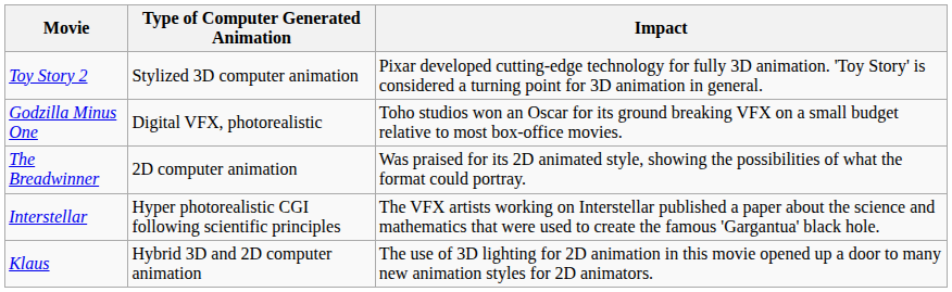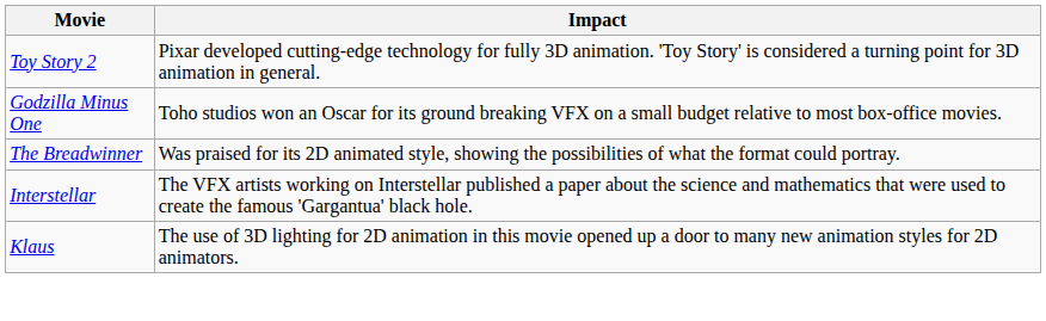 <table class="wikitable">
 <tr>
 <th>Movie</th>
-<th>Type of Computer Generated Animation</th>
 <th>Impact</th>
 </tr>
 <tr>
 <td><em><a href='#'>Toy Story 2</a></em></td>
-<td>Stylized 3D computer animation</td>
 <td>Pixar developed cutting-edge technology for fully 3D animation. 'Toy Story' is considered a turning point for 3D animation in general.</td>
 </tr>
 <tr>
 <td><em><a href='#'>Godzilla Minus One</a></em></td>
-<td>Digital VFX, photorealistic</td>
 <td>Toho studios won an Oscar for its ground breaking VFX on a small budget relative to most box-office movies.</td>
 </tr>
 <tr>
 <td><a href='#'><em>The Breadwinner</em></a></td>
-<td>2D computer animation</td>
 <td>Was praised for its 2D animated style, showing the possibilities of what the format could portray.</td>
 </tr>
 <tr>
 <td><a href='#'><em>Interstellar</em></a></td>
-<td>Hyper photorealistic CGI following scientific principles</td>
 <td>The VFX artists working on Interstellar published a paper about the science and mathematics that were used to create the famous 'Gargantua' black hole.</td>
 </tr>
 <tr>
 <td><em><a href='#'>Klaus</a></em></td>
-<td>Hybrid 3D and 2D computer animation</td>
 <td>The use of 3D lighting for 2D animation in this movie opened up a door to many new animation styles for 2D animators.</td>
 </tr>
 </table>
